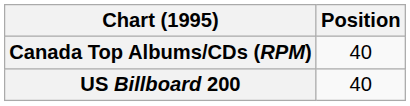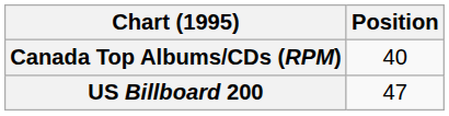 <table class="wikitable sortable plainrowheaders" style="text-align:center">
 <tr>
 <th scope="col">Chart (1995)</th>
 <th scope="col">Position</th>
 </tr>
 <tr>
 <th scope="row">Canada Top Albums/CDs (<em>RPM</em>)</th>
 <td>40</td>
 </tr>
 <tr>
 <th scope="row">US <em>Billboard</em> 200</th>
-<td>40</td>
+<td>47</td>
 </tr>
 </table>
